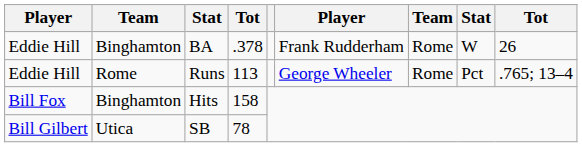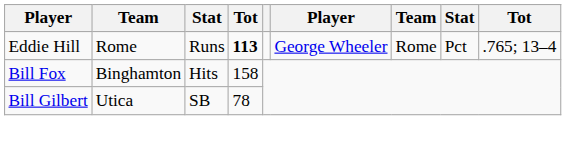 <table class="wikitable">
 <tr>
 <th>Player</th>
 <th>Team</th>
 <th>Stat</th>
 <th>Tot</th>
 <th></th>
 <th>Player</th>
 <th>Team</th>
 <th>Stat</th>
 <th>Tot</th>
 </tr>
 <tr>
 <td>Eddie Hill</td>
-<td>Binghamton</td>
-<td>BA</td>
-<td>.378</td>
-<td></td>
-<td>Frank Rudderham</td>
-<td>Rome</td>
-<td>W</td>
-<td>26</td>
-</tr>
-<tr>
-<td>Eddie Hill</td>
 <td>Rome</td>
 <td>Runs</td>
-<td>113</td>
+<td><strong>113</strong></td>
 <td></td>
 <td><a href='#'>George Wheeler</a></td>
 <td>Rome</td>
 <td>Pct</td>
 <td>.765; 13–4</td>
 </tr>
 <tr>
 <td><a href='#'>Bill Fox</a></td>
 <td>Binghamton</td>
 <td>Hits</td>
 <td>158</td>
 </tr>
 <tr>
 <td><a href='#'>Bill Gilbert</a></td>
 <td>Utica</td>
 <td>SB</td>
 <td>78</td>
 </tr>
 </table>
